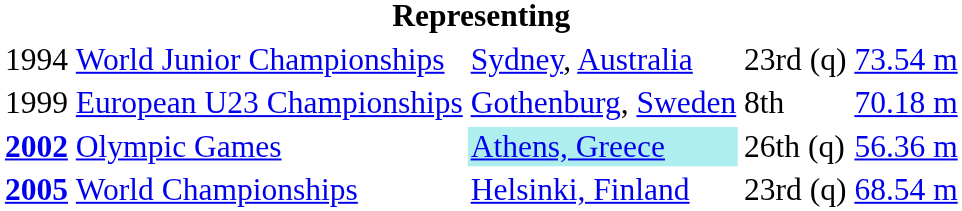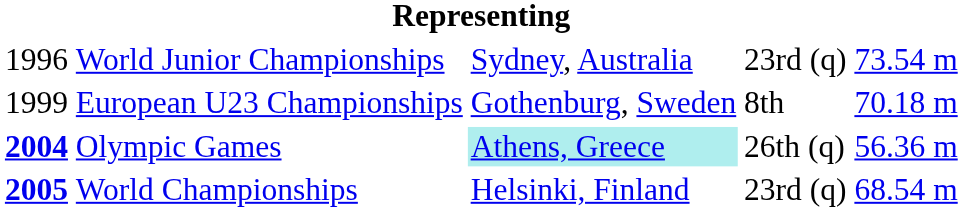 <table>
 <tr>
 <th colspan="5">Representing </th>
 </tr>
 <tr>
-<td>1994</td>
+<td>1996</td>
 <td><a href='#'>World Junior Championships</a></td>
 <td><a href='#'>Sydney</a>, <a href='#'>Australia</a></td>
 <td>23rd (q)</td>
 <td><a href='#'>73.54 m</a></td>
 </tr>
 <tr>
 <td>1999</td>
 <td><a href='#'>European U23 Championships</a></td>
 <td><a href='#'>Gothenburg</a>, <a href='#'>Sweden</a></td>
 <td>8th</td>
 <td><a href='#'>70.18 m</a></td>
 </tr>
 <tr>
-<td><strong><a href='#'>2002</a></strong></td>
+<td><strong><a href='#'>2004</a></strong></td>
 <td><a href='#'>Olympic Games</a></td>
 <td style="background: paleturquoise;"><a href='#'>Athens, Greece</a></td>
 <td>26th (q)</td>
 <td><a href='#'>56.36 m</a></td>
 </tr>
 <tr>
 <td><strong><a href='#'>2005</a></strong></td>
 <td><a href='#'>World Championships</a></td>
 <td><a href='#'>Helsinki, Finland</a></td>
 <td>23rd (q)</td>
 <td><a href='#'>68.54 m</a></td>
 </tr>
 </table>
